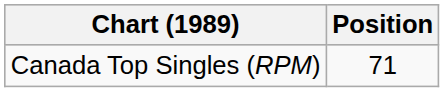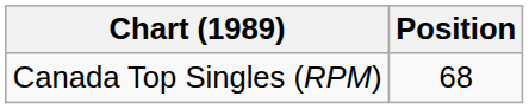 <table class="wikitable">
 <tr>
 <th>Chart (1989)</th>
 <th>Position</th>
 </tr>
 <tr>
 <td>Canada Top Singles (<em>RPM</em>)</td>
-<td align="center">71</td>
+<td align="center">68</td>
 </tr>
 </table>
